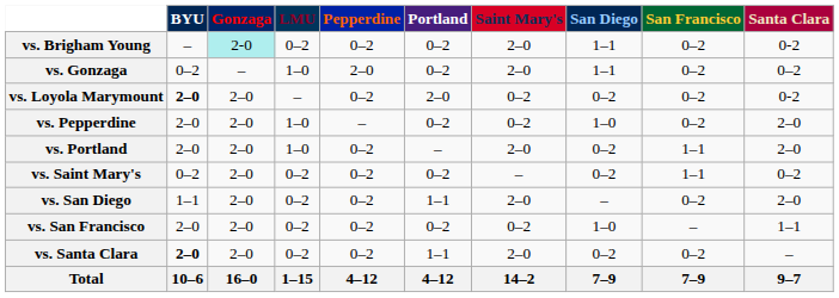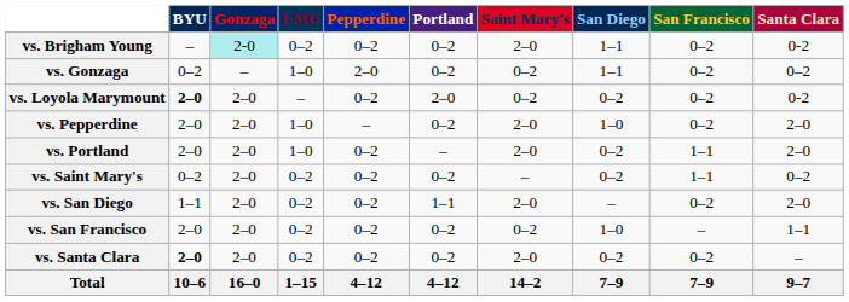 <table class="wikitable" style="white-space:nowrap;font-size:90%;">
 <tr>
 <th colspan=1 style="background:white; border-top-style:hidden; border-left-style:hidden;"   width=75> </th>
 <th style="background:#002654; color:#FFFFFF;"  width=75>BYU</th>
 <th style="background:#002469; color:#FF0000;"  width=75>Gonzaga</th>
 <th style="background:#00345B; color:#8E0028;"  width=75>LMU</th>
 <th style="background:#0021A5; color:#FF6200;"  width=75>Pepperdine</th>
 <th style="background:#461D7C; color:#FFFFFF;"  width=75>Portland</th>
 <th style="background:#D80024; color:#06315B;"  width=75>Saint Mary's</th>
 <th style="background:#002654; color:#97CAFF;"  width=75>San Diego</th>
 <th style="background:#006633; color:#FFCC33;"  width=75>San Francisco</th>
 <th style="background:#AA003D; color:#F0E8C4;"  width=75>Santa Clara</th>
 </tr>
 <tr style="text-align:center;">
 <th>vs. Brigham Young</th>
 <td>–</td>
 <td style="background: paleturquoise;">2-0</td>
 <td>0–2</td>
 <td>0–2</td>
 <td>0–2</td>
 <td>2–0</td>
 <td>1–1</td>
 <td>0–2</td>
 <td>0-2</td>
 </tr>
 <tr style="text-align:center;">
 <th>vs. Gonzaga</th>
 <td>0–2</td>
 <td>–</td>
 <td>1–0</td>
 <td>2–0</td>
 <td>0–2</td>
-<td>2–0</td>
+<td>0–2</td>
 <td>1–1</td>
 <td>0–2</td>
 <td>0–2</td>
 </tr>
 <tr style="text-align:center;">
 <th>vs. Loyola Marymount</th>
 <td><strong>2–0</strong></td>
 <td>2–0</td>
 <td>–</td>
 <td>0–2</td>
 <td>2–0</td>
 <td>0–2</td>
 <td>0–2</td>
 <td>0–2</td>
 <td>0-2</td>
 </tr>
 <tr style="text-align:center;">
 <th>vs. Pepperdine</th>
 <td>2–0</td>
 <td>2–0</td>
 <td>1–0</td>
 <td>–</td>
 <td>0–2</td>
-<td>0–2</td>
+<td>2–0</td>
 <td>1–0</td>
 <td>0–2</td>
 <td>2–0</td>
 </tr>
 <tr style="text-align:center;">
 <th>vs. Portland</th>
 <td>2–0</td>
 <td>2–0</td>
 <td>1–0</td>
 <td>0–2</td>
 <td>–</td>
 <td>2–0</td>
 <td>0–2</td>
 <td>1–1</td>
 <td>2–0</td>
 </tr>
 <tr style="text-align:center;">
 <th>vs. Saint Mary's</th>
 <td>0–2</td>
 <td>2–0</td>
 <td>0–2</td>
 <td>0–2</td>
 <td>0–2</td>
 <td>–</td>
 <td>0–2</td>
 <td>1–1</td>
 <td>0–2</td>
 </tr>
 <tr style="text-align:center;">
 <th>vs. San Diego</th>
 <td>1–1</td>
 <td>2–0</td>
 <td>0–2</td>
 <td>0–2</td>
 <td>1–1</td>
 <td>2–0</td>
 <td>–</td>
 <td>0–2</td>
 <td>2–0</td>
 </tr>
 <tr style="text-align:center;">
 <th>vs. San Francisco</th>
 <td>2–0</td>
 <td>2–0</td>
 <td>0–2</td>
 <td>0–2</td>
 <td>0–2</td>
 <td>0–2</td>
 <td>1–0</td>
 <td>–</td>
 <td>1–1</td>
 </tr>
 <tr style="text-align:center;">
 <th>vs. Santa Clara</th>
 <td><strong>2–0</strong></td>
 <td>2–0</td>
 <td>0–2</td>
 <td>0–2</td>
-<td>1–1</td>
+<td>0–2</td>
 <td>2–0</td>
 <td>0–2</td>
 <td>0–2</td>
 <td>–<br></td>
 </tr>
 <tr style="text-align:center;">
 <th>Total</th>
 <th>10–6</th>
 <th>16–0</th>
 <th>1–15</th>
 <th>4–12</th>
 <th>4–12</th>
 <th>14–2</th>
 <th>7–9</th>
 <th>7–9</th>
 <th>9–7</th>
 </tr>
 </table>
